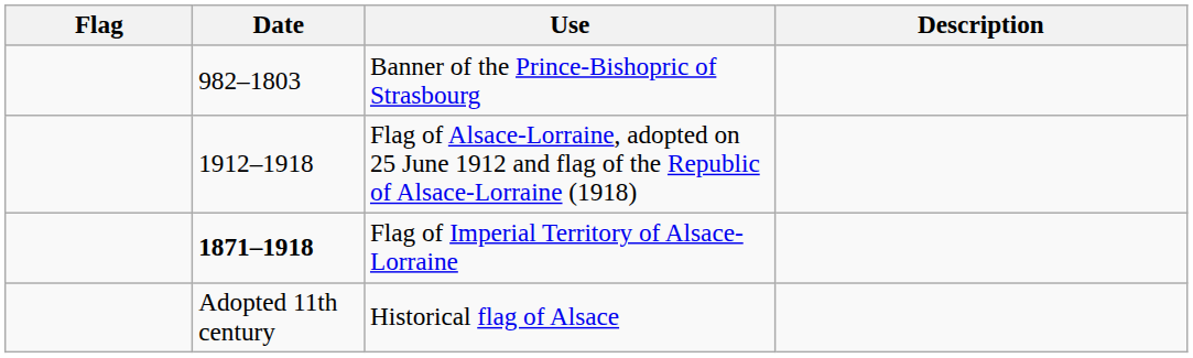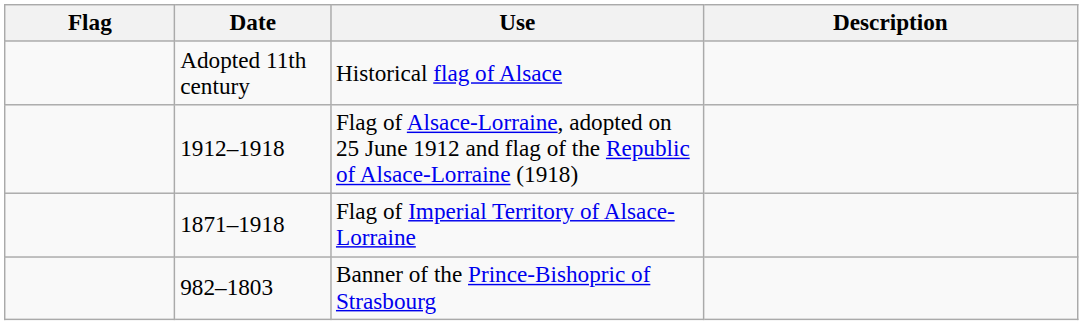 <table class="wikitable">
 <tr>
 <th style="width:110px;">Flag</th>
 <th style="width:100px;">Date</th>
 <th style="width:250px;">Use</th>
 <th style="width:250px;">Description</th>
 </tr>
 <tr>
 <td></td>
-<td>982–1803</td>
-<td>Banner of the <a href='#'>Prince-Bishopric of Strasbourg</a></td>
+<td>Adopted 11th century</td>
+<td>Historical <a href='#'>flag of Alsace</a></td>
 <td></td>
 </tr>
 <tr>
 <td></td>
 <td>1912–1918</td>
 <td>Flag of <a href='#'>Alsace-Lorraine</a>, adopted on 25 June 1912 and flag of the <a href='#'>Republic of Alsace-Lorraine</a> (1918)</td>
 <td></td>
 </tr>
 <tr>
 <td></td>
-<td><strong>1871–1918</strong></td>
+<td>1871–1918</td>
 <td>Flag of <a href='#'>Imperial Territory of Alsace-Lorraine</a></td>
 <td></td>
 </tr>
 <tr>
 <td></td>
-<td>Adopted 11th century</td>
-<td>Historical <a href='#'>flag of Alsace</a></td>
+<td>982–1803</td>
+<td>Banner of the <a href='#'>Prince-Bishopric of Strasbourg</a></td>
 <td></td>
 </tr>
 </table>
